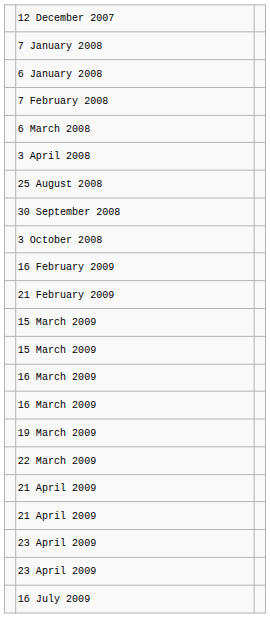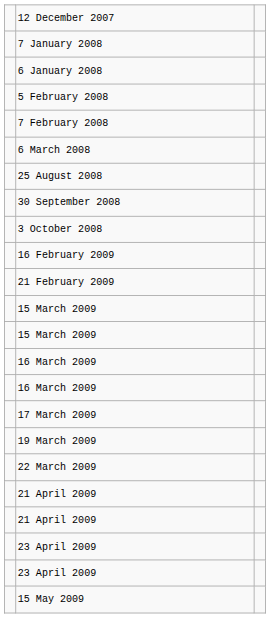 <table class="wikitable" style="font-size: 89%; float: left; width: 26em; margin-right: 1em; height: 700px">
 <tr>
 <td></td>
 <td>12 December 2007</td>
 <td></td>
 </tr>
 <tr>
 <td></td>
 <td>7 January 2008</td>
 <td></td>
 </tr>
 <tr>
 <td></td>
 <td>6 January 2008</td>
 <td></td>
 </tr>
 <tr>
 <td></td>
+<td>5 February 2008</td>
+<td></td>
+</tr>
+<tr>
+<td></td>
 <td>7 February 2008</td>
 <td></td>
 </tr>
 <tr>
 <td></td>
 <td>6 March 2008</td>
-<td></td>
-</tr>
-<tr>
-<td></td>
-<td>3 April 2008</td>
 <td></td>
 </tr>
 <tr>
 <td></td>
 <td>25 August 2008</td>
 <td></td>
 </tr>
 <tr>
 <td></td>
 <td>30 September 2008</td>
 <td></td>
 </tr>
 <tr>
 <td></td>
 <td>3 October 2008</td>
 <td></td>
 </tr>
 <tr>
 <td></td>
 <td>16 February 2009</td>
 <td></td>
 </tr>
 <tr>
 <td></td>
 <td>21 February 2009</td>
 <td></td>
 </tr>
 <tr>
 <td></td>
 <td>15 March 2009</td>
 <td></td>
 </tr>
 <tr>
 <td></td>
 <td>15 March 2009</td>
 <td></td>
 </tr>
 <tr>
 <td></td>
 <td>16 March 2009</td>
 <td></td>
 </tr>
 <tr>
 <td></td>
 <td>16 March 2009</td>
 <td></td>
 </tr>
 <tr>
 <td></td>
+<td>17 March 2009</td>
+<td></td>
+</tr>
+<tr>
+<td></td>
 <td>19 March 2009</td>
 <td></td>
 </tr>
 <tr>
 <td></td>
 <td>22 March 2009</td>
 <td></td>
 </tr>
 <tr>
 <td></td>
 <td>21 April 2009</td>
 <td></td>
 </tr>
 <tr>
 <td></td>
 <td>21 April 2009</td>
 <td></td>
 </tr>
 <tr>
 <td></td>
 <td>23 April 2009</td>
 <td></td>
 </tr>
 <tr>
 <td></td>
 <td>23 April 2009</td>
 <td></td>
 </tr>
 <tr>
 <td></td>
-<td>16 July 2009</td>
+<td>15 May 2009</td>
 <td></td>
 </tr>
 </table>
